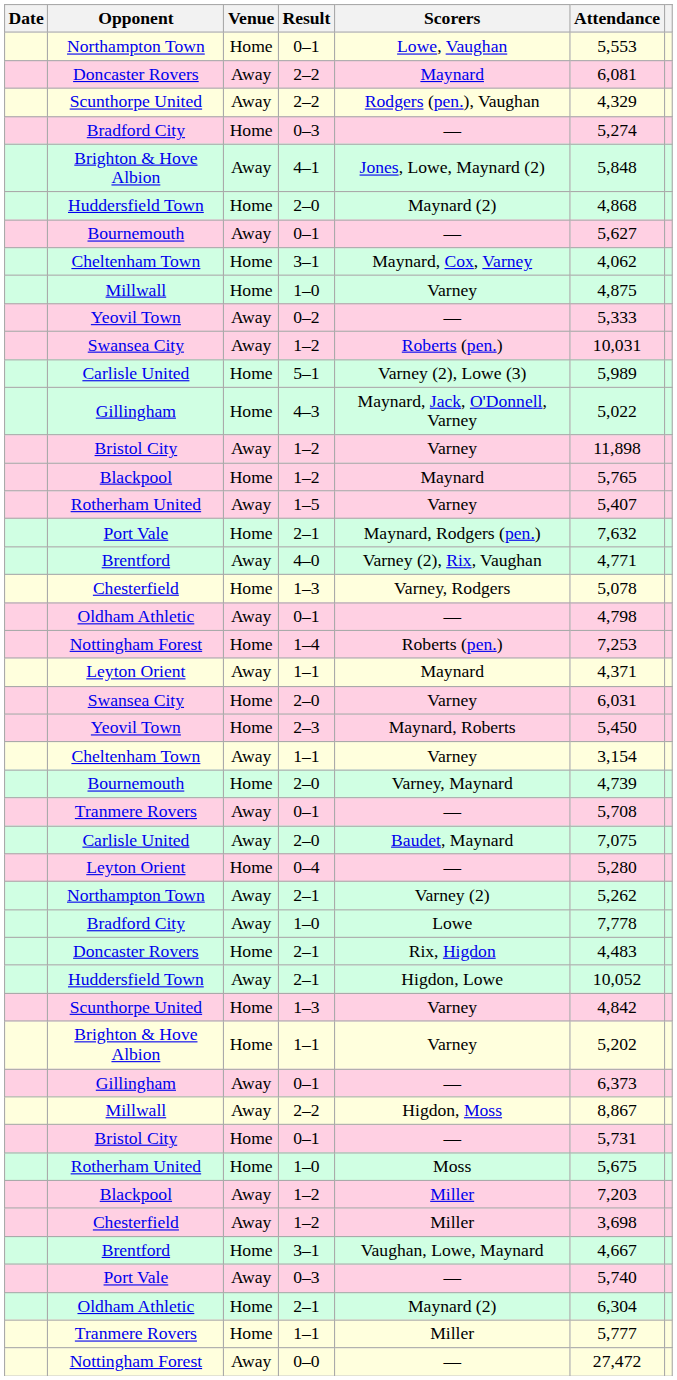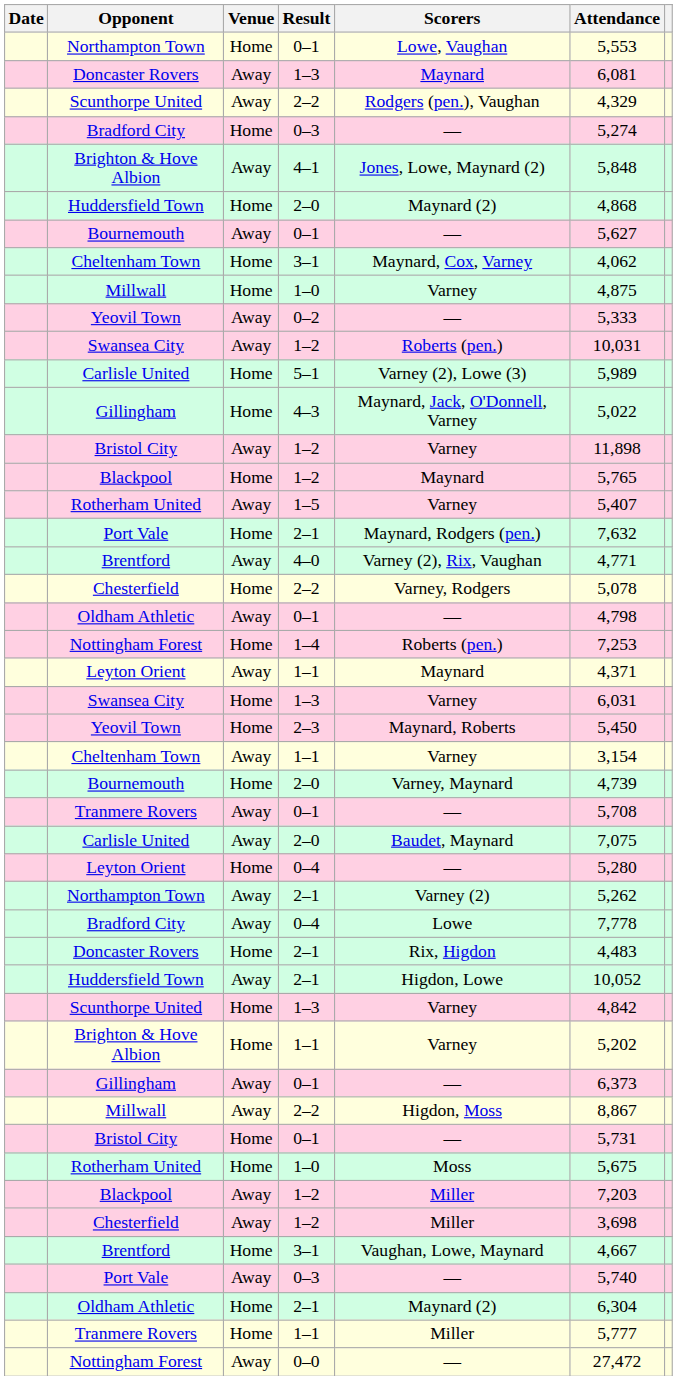 <table class="wikitable sortable" style="text-align:center">
 <tr>
 <th>Date</th>
 <th>Opponent</th>
 <th>Venue</th>
 <th>Result</th>
 <th class="unsortable">Scorers</th>
 <th>Attendance</th>
 <th class="unsortable"></th>
 </tr>
 <tr bgcolor="#ffffdd">
 <td></td>
 <td><a href='#'>Northampton Town</a></td>
 <td>Home</td>
 <td>0–1</td>
 <td><a href='#'>Lowe</a>, <a href='#'>Vaughan</a></td>
 <td>5,553</td>
 <td></td>
 </tr>
 <tr bgcolor="#ffd0e3">
 <td></td>
 <td><a href='#'>Doncaster Rovers</a></td>
 <td>Away</td>
-<td>2–2</td>
+<td>1–3</td>
 <td><a href='#'>Maynard</a></td>
 <td>6,081</td>
 <td></td>
 </tr>
 <tr bgcolor="#ffffdd">
 <td></td>
 <td><a href='#'>Scunthorpe United</a></td>
 <td>Away</td>
 <td>2–2</td>
 <td><a href='#'>Rodgers</a> (<a href='#'>pen.</a>), Vaughan</td>
 <td>4,329</td>
 <td></td>
 </tr>
 <tr bgcolor="#ffd0e3">
 <td></td>
 <td><a href='#'>Bradford City</a></td>
 <td>Home</td>
 <td>0–3</td>
 <td>—</td>
 <td>5,274</td>
 <td></td>
 </tr>
 <tr bgcolor="#d0ffe3">
 <td></td>
 <td><a href='#'>Brighton & Hove Albion</a></td>
 <td>Away</td>
 <td>4–1</td>
 <td><a href='#'>Jones</a>, Lowe, Maynard (2)</td>
 <td>5,848</td>
 <td></td>
 </tr>
 <tr bgcolor="#d0ffe3">
 <td></td>
 <td><a href='#'>Huddersfield Town</a></td>
 <td>Home</td>
 <td>2–0</td>
 <td>Maynard (2)</td>
 <td>4,868</td>
 <td></td>
 </tr>
 <tr bgcolor="#ffd0e3">
 <td></td>
 <td><a href='#'>Bournemouth</a></td>
 <td>Away</td>
 <td>0–1</td>
 <td>—</td>
 <td>5,627</td>
 <td></td>
 </tr>
 <tr bgcolor="#d0ffe3">
 <td></td>
 <td><a href='#'>Cheltenham Town</a></td>
 <td>Home</td>
 <td>3–1</td>
 <td>Maynard, <a href='#'>Cox</a>, <a href='#'>Varney</a></td>
 <td>4,062</td>
 <td></td>
 </tr>
 <tr bgcolor="#d0ffe3">
 <td></td>
 <td><a href='#'>Millwall</a></td>
 <td>Home</td>
 <td>1–0</td>
 <td>Varney</td>
 <td>4,875</td>
 <td></td>
 </tr>
 <tr bgcolor="#ffd0e3">
 <td></td>
 <td><a href='#'>Yeovil Town</a></td>
 <td>Away</td>
 <td>0–2</td>
 <td>—</td>
 <td>5,333</td>
 <td></td>
 </tr>
 <tr bgcolor="#ffd0e3">
 <td></td>
 <td><a href='#'>Swansea City</a></td>
 <td>Away</td>
 <td>1–2</td>
 <td><a href='#'>Roberts</a> (<a href='#'>pen.</a>)</td>
 <td>10,031</td>
 <td></td>
 </tr>
 <tr bgcolor="#d0ffe3">
 <td></td>
 <td><a href='#'>Carlisle United</a></td>
 <td>Home</td>
 <td>5–1</td>
 <td>Varney (2), Lowe (3)</td>
 <td>5,989</td>
 <td></td>
 </tr>
 <tr bgcolor="#d0ffe3">
 <td></td>
 <td><a href='#'>Gillingham</a></td>
 <td>Home</td>
 <td>4–3</td>
 <td>Maynard, <a href='#'>Jack</a>, <a href='#'>O'Donnell</a>, Varney</td>
 <td>5,022</td>
 <td></td>
 </tr>
 <tr bgcolor="#ffd0e3">
 <td></td>
 <td><a href='#'>Bristol City</a></td>
 <td>Away</td>
 <td>1–2</td>
 <td>Varney</td>
 <td>11,898</td>
 <td></td>
 </tr>
 <tr bgcolor="#ffd0e3">
 <td></td>
 <td><a href='#'>Blackpool</a></td>
 <td>Home</td>
 <td>1–2</td>
 <td>Maynard</td>
 <td>5,765</td>
 <td></td>
 </tr>
 <tr bgcolor="#ffd0e3">
 <td></td>
 <td><a href='#'>Rotherham United</a></td>
 <td>Away</td>
 <td>1–5</td>
 <td>Varney</td>
 <td>5,407</td>
 <td></td>
 </tr>
 <tr bgcolor="#d0ffe3">
 <td></td>
 <td><a href='#'>Port Vale</a></td>
 <td>Home</td>
 <td>2–1</td>
 <td>Maynard, Rodgers (<a href='#'>pen.</a>)</td>
 <td>7,632</td>
 <td></td>
 </tr>
 <tr bgcolor="#d0ffe3">
 <td></td>
 <td><a href='#'>Brentford</a></td>
 <td>Away</td>
 <td>4–0</td>
 <td>Varney (2), <a href='#'>Rix</a>, Vaughan</td>
 <td>4,771</td>
 <td></td>
 </tr>
 <tr bgcolor="#ffffdd">
 <td></td>
 <td><a href='#'>Chesterfield</a></td>
 <td>Home</td>
-<td>1–3</td>
+<td>2–2</td>
 <td>Varney, Rodgers</td>
 <td>5,078</td>
 <td></td>
 </tr>
 <tr bgcolor="#ffd0e3">
 <td></td>
 <td><a href='#'>Oldham Athletic</a></td>
 <td>Away</td>
 <td>0–1</td>
 <td>—</td>
 <td>4,798</td>
 <td></td>
 </tr>
 <tr bgcolor="#ffd0e3">
 <td></td>
 <td><a href='#'>Nottingham Forest</a></td>
 <td>Home</td>
 <td>1–4</td>
 <td>Roberts (<a href='#'>pen.</a>)</td>
 <td>7,253</td>
 <td></td>
 </tr>
 <tr bgcolor="#ffffdd">
 <td></td>
 <td><a href='#'>Leyton Orient</a></td>
 <td>Away</td>
 <td>1–1</td>
 <td>Maynard</td>
 <td>4,371</td>
 <td></td>
 </tr>
 <tr bgcolor="#ffd0e3">
 <td></td>
 <td><a href='#'>Swansea City</a></td>
 <td>Home</td>
-<td>2–0</td>
+<td>1–3</td>
 <td>Varney</td>
 <td>6,031</td>
 <td></td>
 </tr>
 <tr bgcolor="#ffd0e3">
 <td></td>
 <td><a href='#'>Yeovil Town</a></td>
 <td>Home</td>
 <td>2–3</td>
 <td>Maynard, Roberts</td>
 <td>5,450</td>
 <td></td>
 </tr>
 <tr bgcolor="#ffffdd">
 <td></td>
 <td><a href='#'>Cheltenham Town</a></td>
 <td>Away</td>
 <td>1–1</td>
 <td>Varney</td>
 <td>3,154</td>
 <td></td>
 </tr>
 <tr bgcolor="#d0ffe3">
 <td></td>
 <td><a href='#'>Bournemouth</a></td>
 <td>Home</td>
 <td>2–0</td>
 <td>Varney, Maynard</td>
 <td>4,739</td>
 <td></td>
 </tr>
 <tr bgcolor="#ffd0e3">
 <td></td>
 <td><a href='#'>Tranmere Rovers</a></td>
 <td>Away</td>
 <td>0–1</td>
 <td>—</td>
 <td>5,708</td>
 <td></td>
 </tr>
 <tr bgcolor="#d0ffe3">
 <td></td>
 <td><a href='#'>Carlisle United</a></td>
 <td>Away</td>
 <td>2–0</td>
 <td><a href='#'>Baudet</a>, Maynard</td>
 <td>7,075</td>
 <td></td>
 </tr>
 <tr bgcolor="#ffd0e3">
 <td></td>
 <td><a href='#'>Leyton Orient</a></td>
 <td>Home</td>
 <td>0–4</td>
 <td>—</td>
 <td>5,280</td>
 <td></td>
 </tr>
 <tr bgcolor="#d0ffe3">
 <td></td>
 <td><a href='#'>Northampton Town</a></td>
 <td>Away</td>
 <td>2–1</td>
 <td>Varney (2)</td>
 <td>5,262</td>
 <td></td>
 </tr>
 <tr bgcolor="#d0ffe3">
 <td></td>
 <td><a href='#'>Bradford City</a></td>
 <td>Away</td>
-<td>1–0</td>
+<td>0–4</td>
 <td>Lowe</td>
 <td>7,778</td>
 <td></td>
 </tr>
 <tr bgcolor="#d0ffe3">
 <td></td>
 <td><a href='#'>Doncaster Rovers</a></td>
 <td>Home</td>
 <td>2–1</td>
 <td>Rix, <a href='#'>Higdon</a></td>
 <td>4,483</td>
 <td></td>
 </tr>
 <tr bgcolor="#d0ffe3">
 <td></td>
 <td><a href='#'>Huddersfield Town</a></td>
 <td>Away</td>
 <td>2–1</td>
 <td>Higdon, Lowe</td>
 <td>10,052</td>
 <td></td>
 </tr>
 <tr bgcolor="#ffd0e3">
 <td></td>
 <td><a href='#'>Scunthorpe United</a></td>
 <td>Home</td>
 <td>1–3</td>
 <td>Varney</td>
 <td>4,842</td>
 <td></td>
 </tr>
 <tr bgcolor="#ffffdd">
 <td></td>
 <td><a href='#'>Brighton & Hove Albion</a></td>
 <td>Home</td>
 <td>1–1</td>
 <td>Varney</td>
 <td>5,202</td>
 <td></td>
 </tr>
 <tr bgcolor="#ffd0e3">
 <td></td>
 <td><a href='#'>Gillingham</a></td>
 <td>Away</td>
 <td>0–1</td>
 <td>—</td>
 <td>6,373</td>
 <td></td>
 </tr>
 <tr bgcolor="#ffffdd">
 <td></td>
 <td><a href='#'>Millwall</a></td>
 <td>Away</td>
 <td>2–2</td>
 <td>Higdon, <a href='#'>Moss</a></td>
 <td>8,867</td>
 <td></td>
 </tr>
 <tr bgcolor="#ffd0e3">
 <td></td>
 <td><a href='#'>Bristol City</a></td>
 <td>Home</td>
 <td>0–1</td>
 <td>—</td>
 <td>5,731</td>
 <td></td>
 </tr>
 <tr bgcolor="#d0ffe3">
 <td></td>
 <td><a href='#'>Rotherham United</a></td>
 <td>Home</td>
 <td>1–0</td>
 <td>Moss</td>
 <td>5,675</td>
 <td></td>
 </tr>
 <tr bgcolor="#ffd0e3">
 <td></td>
 <td><a href='#'>Blackpool</a></td>
 <td>Away</td>
 <td>1–2</td>
 <td><a href='#'>Miller</a></td>
 <td>7,203</td>
 <td></td>
 </tr>
 <tr bgcolor="#ffd0e3">
 <td></td>
 <td><a href='#'>Chesterfield</a></td>
 <td>Away</td>
 <td>1–2</td>
 <td>Miller</td>
 <td>3,698</td>
 <td></td>
 </tr>
 <tr bgcolor="#d0ffe3">
 <td></td>
 <td><a href='#'>Brentford</a></td>
 <td>Home</td>
 <td>3–1</td>
 <td>Vaughan, Lowe, Maynard</td>
 <td>4,667</td>
 <td></td>
 </tr>
 <tr bgcolor="#ffd0e3">
 <td></td>
 <td><a href='#'>Port Vale</a></td>
 <td>Away</td>
 <td>0–3</td>
 <td>—</td>
 <td>5,740</td>
 <td></td>
 </tr>
 <tr bgcolor="#d0ffe3">
 <td></td>
 <td><a href='#'>Oldham Athletic</a></td>
 <td>Home</td>
 <td>2–1</td>
 <td>Maynard (2)</td>
 <td>6,304</td>
 <td></td>
 </tr>
 <tr bgcolor="#ffffdd">
 <td></td>
 <td><a href='#'>Tranmere Rovers</a></td>
 <td>Home</td>
 <td>1–1</td>
 <td>Miller</td>
 <td>5,777</td>
 <td></td>
 </tr>
 <tr bgcolor="#ffffdd">
 <td></td>
 <td><a href='#'>Nottingham Forest</a></td>
 <td>Away</td>
 <td>0–0</td>
 <td>—</td>
 <td>27,472</td>
 <td></td>
 </tr>
 </table>
